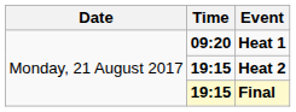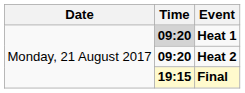 <table class="wikitable">
 <tr>
 <th>Date</th>
 <th>Time</th>
 <th>Event</th>
 </tr>
 <tr>
 <td rowspan="3">Monday, 21 August 2017</td>
-<td><strong>09:20</strong></td>
+<td style="background: lightgrey;"><strong>09:20</strong></td>
 <td><strong>Heat 1</strong></td>
 </tr>
 <tr>
-<td><strong>19:15</strong></td>
+<td><strong>09:20</strong></td>
 <td><strong>Heat 2</strong></td>
 </tr>
 <tr style="background-color:lemonchiffon;">
 <td><strong>19:15</strong></td>
 <td><strong>Final</strong></td>
 </tr>
 </table>
